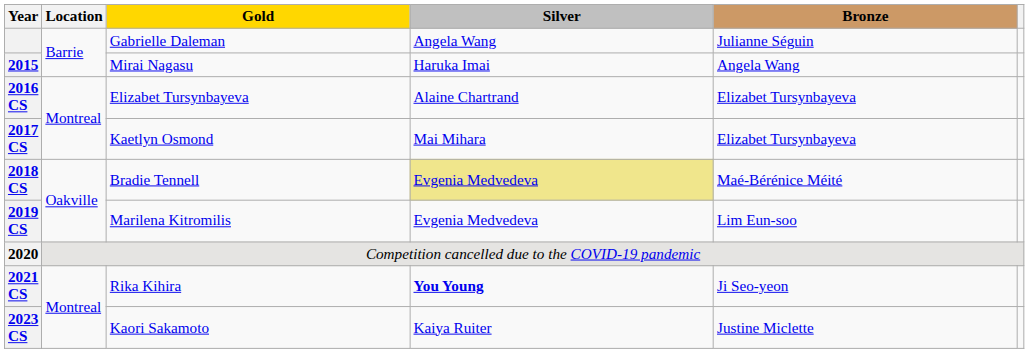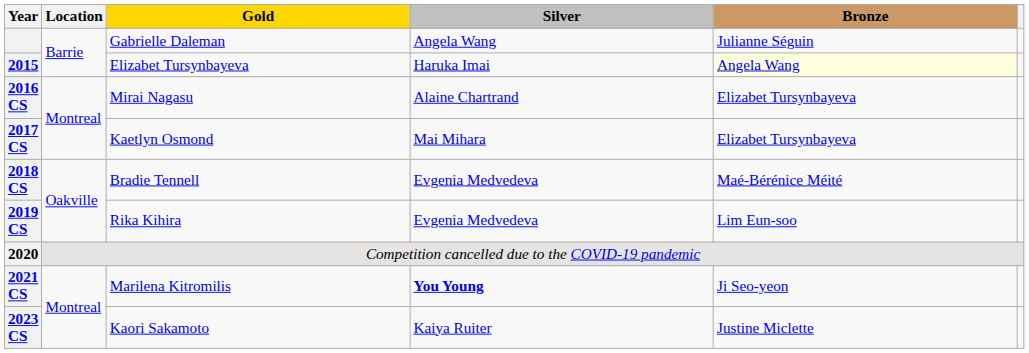 <table class="wikitable unsortable" style="text-align:left; width:85%">
 <tr>
 <th scope="col" style="text-align:center">Year</th>
 <th scope="col" style="text-align:center">Location</th>
 <td scope="col" style="text-align:center; width:30%; background:gold"><strong>Gold</strong></td>
 <td scope="col" style="text-align:center; width:30%; background:silver"><strong>Silver</strong></td>
 <td scope="col" style="text-align:center; width:30%; background:#c96"><strong>Bronze</strong></td>
 <th scope="col" style="text-align:center"></th>
 </tr>
 <tr>
 <th scope="row" style="text-align:left"></th>
 <td rowspan="2"><a href='#'>Barrie</a></td>
 <td> <a href='#'>Gabrielle Daleman</a></td>
 <td> <a href='#'>Angela Wang</a></td>
 <td> <a href='#'>Julianne Séguin</a></td>
 <td></td>
 </tr>
 <tr>
 <th scope="row" style="text-align:left"><a href='#'>2015</a></th>
-<td> <a href='#'>Mirai Nagasu</a></td>
+<td> <a href='#'>Elizabet Tursynbayeva</a></td>
 <td> <a href='#'>Haruka Imai</a></td>
-<td> <a href='#'>Angela Wang</a></td>
+<td style="background: lightyellow;"> <a href='#'>Angela Wang</a></td>
 <td></td>
 </tr>
 <tr>
 <th scope="row" style="text-align:left"><a href='#'>2016 CS</a></th>
 <td rowspan="2"><a href='#'>Montreal</a></td>
-<td> <a href='#'>Elizabet Tursynbayeva</a></td>
+<td> <a href='#'>Mirai Nagasu</a></td>
 <td> <a href='#'>Alaine Chartrand</a></td>
 <td> <a href='#'>Elizabet Tursynbayeva</a></td>
 <td></td>
 </tr>
 <tr>
 <th scope="row" style="text-align:left"><a href='#'>2017 CS</a></th>
 <td> <a href='#'>Kaetlyn Osmond</a></td>
 <td> <a href='#'>Mai Mihara</a></td>
 <td> <a href='#'>Elizabet Tursynbayeva</a></td>
 <td></td>
 </tr>
 <tr>
 <th scope="row" style="text-align:left"><a href='#'>2018 CS</a></th>
 <td rowspan="2"><a href='#'>Oakville</a></td>
 <td> <a href='#'>Bradie Tennell</a></td>
-<td style="background: khaki;"> <a href='#'>Evgenia Medvedeva</a></td>
+<td> <a href='#'>Evgenia Medvedeva</a></td>
 <td> <a href='#'>Maé-Bérénice Méité</a></td>
 <td></td>
 </tr>
 <tr>
 <th scope="row" style="text-align:left"><a href='#'>2019 CS</a></th>
-<td> <a href='#'>Marilena Kitromilis</a></td>
+<td> <a href='#'>Rika Kihira</a></td>
 <td> <a href='#'>Evgenia Medvedeva</a></td>
 <td> <a href='#'>Lim Eun-soo</a></td>
 <td></td>
 </tr>
 <tr>
 <th scope="row" style="text-align:left">2020</th>
 <td colspan="5" align=center bgcolor="e5e4e2"><em>Competition cancelled due to the <a href='#'>COVID-19 pandemic</a></em></td>
 </tr>
 <tr>
 <th scope="row" style="text-align:left"><a href='#'>2021 CS</a></th>
 <td rowspan="2"><a href='#'>Montreal</a></td>
-<td> <a href='#'>Rika Kihira</a></td>
+<td> <a href='#'>Marilena Kitromilis</a></td>
 <td><strong> <a href='#'>You Young</a></strong></td>
 <td> <a href='#'>Ji Seo-yeon</a></td>
 <td></td>
 </tr>
 <tr>
 <th scope="row" style="text-align:left"><a href='#'>2023 CS</a></th>
 <td> <a href='#'>Kaori Sakamoto</a></td>
 <td> <a href='#'>Kaiya Ruiter</a></td>
 <td> <a href='#'>Justine Miclette</a></td>
 <td></td>
 </tr>
 </table>
